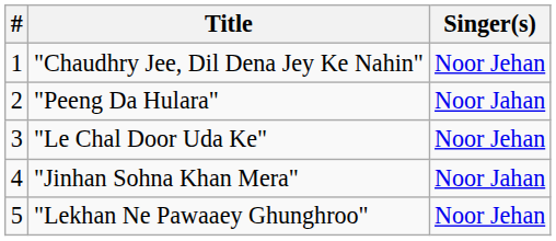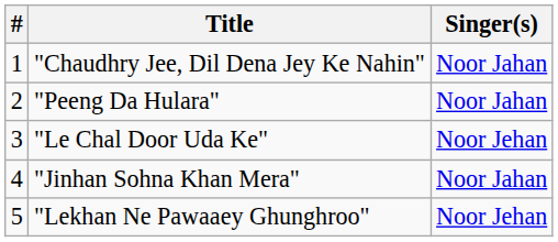 <table class="wikitable">
 <tr>
 <th>#</th>
 <th>Title</th>
 <th>Singer(s)</th>
 </tr>
 <tr>
 <td>1</td>
 <td>"Chaudhry Jee, Dil Dena Jey Ke Nahin"</td>
-<td><a href='#'>Noor Jehan</a></td>
+<td><a href='#'>Noor Jahan</a></td>
 </tr>
 <tr>
 <td>2</td>
 <td>"Peeng Da Hulara"</td>
 <td><a href='#'>Noor Jahan</a></td>
 </tr>
 <tr>
 <td>3</td>
 <td>"Le Chal Door Uda Ke"</td>
 <td><a href='#'>Noor Jehan</a></td>
 </tr>
 <tr>
 <td>4</td>
 <td>"Jinhan Sohna Khan Mera"</td>
 <td><a href='#'>Noor Jahan</a></td>
 </tr>
 <tr>
 <td>5</td>
 <td>"Lekhan Ne Pawaaey Ghunghroo"</td>
 <td><a href='#'>Noor Jehan</a></td>
 </tr>
 </table>
